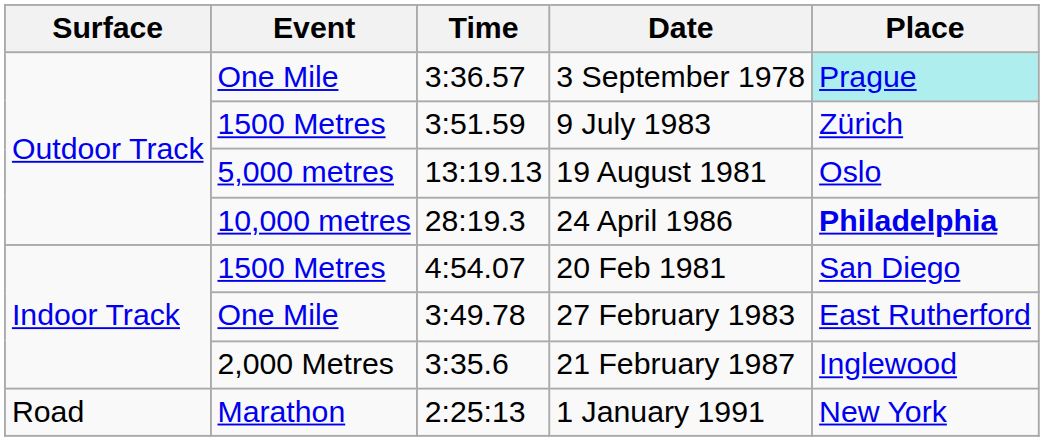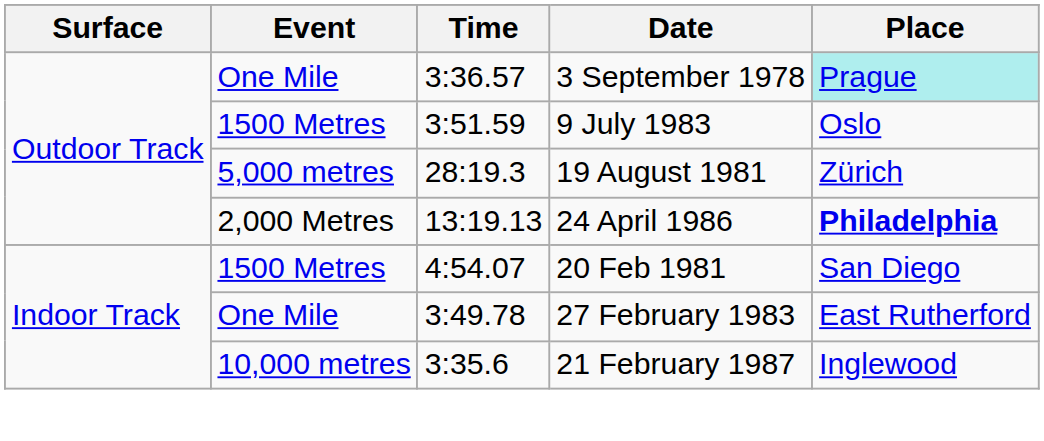 <table class="wikitable">
 <tr>
 <th>Surface</th>
 <th>Event</th>
 <th>Time</th>
 <th>Date</th>
 <th>Place</th>
 </tr>
 <tr>
 <td rowspan=4><a href='#'>Outdoor Track</a></td>
 <td><a href='#'>One Mile</a></td>
 <td>3:36.57</td>
 <td>3 September 1978</td>
 <td style="background: paleturquoise;"><a href='#'>Prague</a></td>
 </tr>
 <tr>
 <td><a href='#'>1500 Metres</a></td>
 <td>3:51.59</td>
 <td>9 July 1983</td>
+<td><a href='#'>Oslo</a></td>
+</tr>
+<tr>
+<td><a href='#'>5,000 metres</a></td>
+<td>28:19.3</td>
+<td>19 August 1981</td>
 <td><a href='#'>Zürich</a></td>
 </tr>
 <tr>
-<td><a href='#'>5,000 metres</a></td>
+<td>2,000 Metres</td>
 <td>13:19.13</td>
-<td>19 August 1981</td>
-<td><a href='#'>Oslo</a></td>
-</tr>
-<tr>
-<td><a href='#'>10,000 metres</a></td>
-<td>28:19.3</td>
 <td>24 April 1986</td>
 <td><strong><a href='#'>Philadelphia</a></strong></td>
 </tr>
 <tr>
 <td rowspan=3><a href='#'>Indoor Track</a></td>
 <td><a href='#'>1500 Metres</a></td>
 <td>4:54.07</td>
 <td>20 Feb 1981</td>
 <td><a href='#'>San Diego</a></td>
 </tr>
 <tr>
 <td><a href='#'>One Mile</a></td>
 <td>3:49.78</td>
 <td>27 February 1983</td>
 <td><a href='#'>East Rutherford</a></td>
 </tr>
 <tr>
-<td>2,000 Metres</td>
+<td><a href='#'>10,000 metres</a></td>
 <td>3:35.6</td>
 <td>21 February 1987</td>
 <td><a href='#'>Inglewood</a></td>
 </tr>
-<tr>
-<td rowspan=1>Road</td>
-<td><a href='#'>Marathon</a></td>
-<td>2:25:13</td>
-<td>1 January 1991</td>
-<td><a href='#'>New York</a></td>
-</tr>
 </table>
